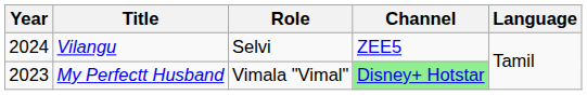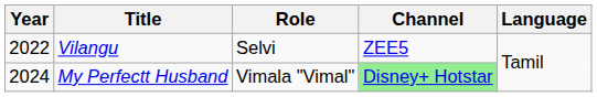 <table class="wikitable">
 <tr>
 <th>Year</th>
 <th>Title</th>
 <th>Role</th>
 <th>Channel</th>
 <th>Language</th>
 </tr>
 <tr>
-<td>2024</td>
+<td>2022</td>
 <td><em><a href='#'>Vilangu</a></em></td>
 <td>Selvi</td>
 <td><a href='#'>ZEE5</a></td>
 <td rowspan="2">Tamil</td>
 </tr>
 <tr>
-<td>2023</td>
+<td>2024</td>
 <td><em><a href='#'>My Perfectt Husband</a></em></td>
 <td>Vimala "Vimal"</td>
 <td style="background: lightgreen;"><a href='#'>Disney+ Hotstar</a></td>
 </tr>
 </table>
